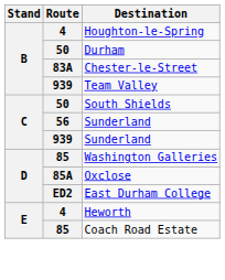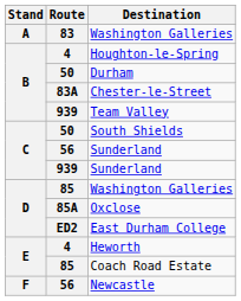 <table class="wikitable sortable mw-collapsible mw-collapsed">
 <tr>
 <th><strong>Stand</strong></th>
 <th><strong>Route</strong></th>
 <th><strong>Destination</strong></th>
+</tr>
+<tr>
+<th><strong>A</strong></th>
+<th>83</th>
+<td><a href='#'>Washington Galleries</a> <br></td>
 </tr>
 <tr>
 <th rowspan="4">B</th>
 <th>4</th>
 <td><a href='#'>Houghton-le-Spring</a><br></td>
 </tr>
 <tr>
 <th>50</th>
 <td><a href='#'>Durham</a>  <br></td>
 </tr>
 <tr>
 <th>83A</th>
 <td><a href='#'>Chester-le-Street</a>  <br></td>
 </tr>
 <tr>
 <th>939</th>
 <td><a href='#'>Team Valley</a><br></td>
 </tr>
 <tr>
 <th rowspan="3">C</th>
 <th>50</th>
 <td><a href='#'>South Shields</a> <br></td>
 </tr>
 <tr>
 <th>56</th>
 <td><a href='#'>Sunderland</a>   <br></td>
 </tr>
 <tr>
 <th>939</th>
 <td><a href='#'>Sunderland</a>   <br></td>
 </tr>
 <tr>
 <th rowspan="3">D</th>
 <th>85</th>
 <td><a href='#'>Washington Galleries</a> <br></td>
 </tr>
 <tr>
 <th>85A</th>
 <td><a href='#'>Oxclose</a><br></td>
 </tr>
 <tr>
 <th>ED2</th>
 <td><a href='#'>East Durham College</a><br></td>
 </tr>
 <tr>
 <th rowspan="2">E</th>
 <th>4</th>
 <td><a href='#'>Heworth</a>   <br></td>
 </tr>
 <tr>
 <th>85</th>
 <td>Coach Road Estate</td>
 </tr>
+<tr>
+<th>F</th>
+<th>56</th>
+<td><a href='#'>Newcastle</a>  <br></td>
+</tr>
 </table>
